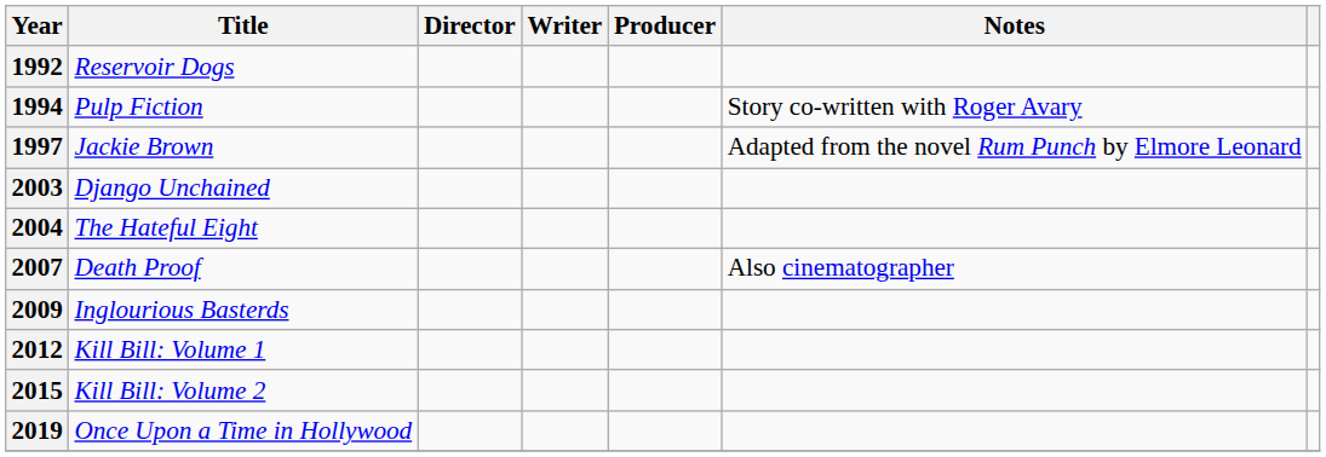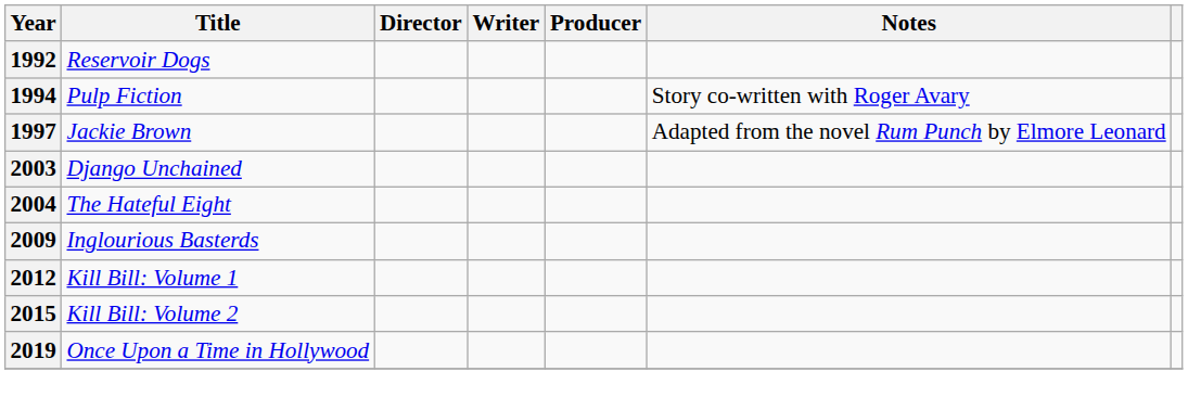 <table class="wikitable plainrowheaders sortable" style="margin-right: 0;">
 <tr>
 <th scope="col">Year</th>
 <th scope="col">Title</th>
 <th scope="col">Director</th>
 <th scope="col">Writer</th>
 <th scope="col">Producer</th>
 <th scope="col" class=unsortable>Notes</th>
 <th scope="col" class=unsortable></th>
 </tr>
 <tr>
 <th scope="row">1992</th>
 <td><em><a href='#'>Reservoir Dogs</a></em></td>
 <td></td>
 <td></td>
 <td></td>
 <td></td>
 <td style="text-align: center;"></td>
 </tr>
 <tr>
 <th scope="row">1994</th>
 <td><em><a href='#'>Pulp Fiction</a></em></td>
 <td></td>
 <td></td>
 <td></td>
 <td>Story co-written with <a href='#'>Roger Avary</a></td>
 <td style="text-align: center;"></td>
 </tr>
 <tr>
 <th scope="row">1997</th>
 <td><em><a href='#'>Jackie Brown</a></em></td>
 <td></td>
 <td></td>
 <td></td>
 <td>Adapted from the novel <em><a href='#'>Rum Punch</a></em> by <a href='#'>Elmore Leonard</a></td>
 <td style="text-align: center;"></td>
 </tr>
 <tr>
 <th scope="row">2003</th>
 <td><em><a href='#'>Django Unchained</a></em></td>
 <td></td>
 <td></td>
 <td></td>
 <td></td>
 <td style="text-align: center;"></td>
 </tr>
 <tr>
 <th scope="row">2004</th>
 <td><em><a href='#'>The Hateful Eight</a></em></td>
 <td></td>
 <td></td>
 <td></td>
 <td></td>
 <td style="text-align: center;"></td>
 </tr>
 <tr>
-<th scope="row">2007</th>
-<td><em><a href='#'>Death Proof</a></em></td>
-<td></td>
-<td></td>
-<td></td>
-<td>Also <a href='#'>cinematographer</a></td>
-<td style="text-align: center;"></td>
-</tr>
-<tr>
 <th scope="row">2009</th>
 <td><em><a href='#'>Inglourious Basterds</a></em></td>
 <td></td>
 <td></td>
 <td></td>
 <td></td>
 <td style="text-align: center;"></td>
 </tr>
 <tr>
 <th scope="row">2012</th>
 <td><em><a href='#'>Kill Bill: Volume 1</a></em></td>
 <td></td>
 <td></td>
 <td></td>
 <td></td>
 <td style="text-align: center;"></td>
 </tr>
 <tr>
 <th scope="row">2015</th>
 <td><em><a href='#'>Kill Bill: Volume 2</a></em></td>
 <td></td>
 <td></td>
 <td></td>
 <td></td>
 <td style="text-align: center;"></td>
 </tr>
 <tr>
 <th scope="row">2019</th>
 <td><em><a href='#'>Once Upon a Time in Hollywood</a></em></td>
 <td></td>
 <td></td>
 <td></td>
 <td></td>
 <td style="text-align: center;"></td>
 </tr>
 <tr>
 </tr>
 </table>
